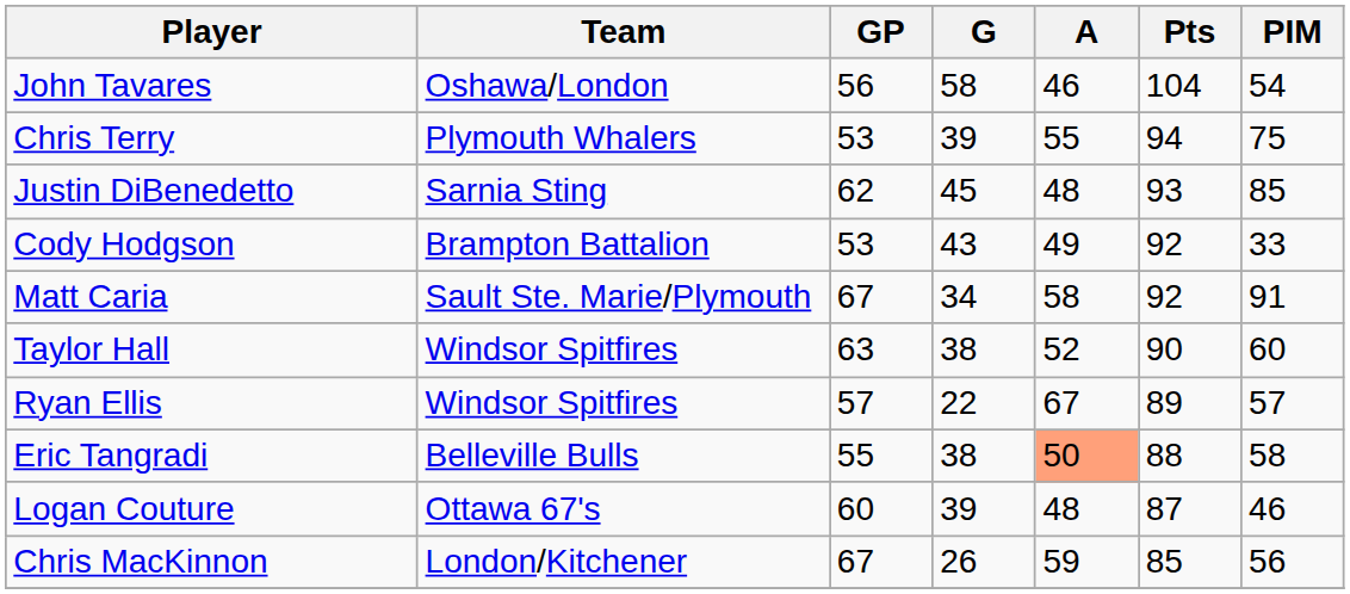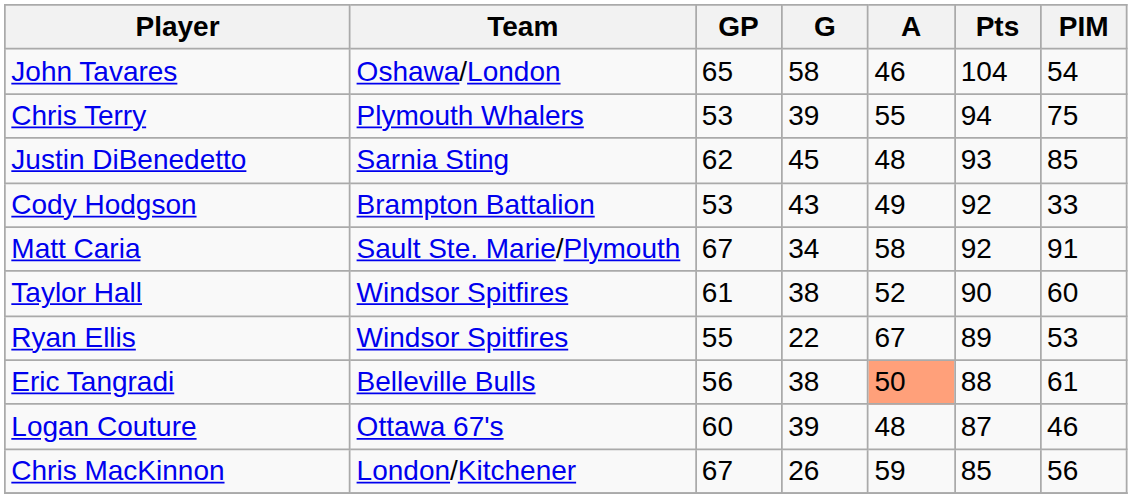 <table class="wikitable">
 <tr>
 <th bgcolor="#DDDDFF" width="30%">Player</th>
 <th bgcolor="#DDDDFF" width="30%">Team</th>
 <th bgcolor="#DDDDFF" width="7.5%">GP</th>
 <th bgcolor="#DDDDFF" width="7.5%">G</th>
 <th bgcolor="#DDDDFF" width="7.5%">A</th>
 <th bgcolor="#DDDDFF" width="7.5%">Pts</th>
 <th bgcolor="#DDDDFF" width="7.5%">PIM</th>
 </tr>
 <tr>
 <td><a href='#'>John Tavares</a></td>
 <td><a href='#'>Oshawa</a>/<a href='#'>London</a></td>
-<td>56</td>
+<td>65</td>
 <td>58</td>
 <td>46</td>
 <td>104</td>
 <td>54</td>
 </tr>
 <tr>
 <td><a href='#'>Chris Terry</a></td>
 <td><a href='#'>Plymouth Whalers</a></td>
 <td>53</td>
 <td>39</td>
 <td>55</td>
 <td>94</td>
 <td>75</td>
 </tr>
 <tr>
 <td><a href='#'>Justin DiBenedetto</a></td>
 <td><a href='#'>Sarnia Sting</a></td>
 <td>62</td>
 <td>45</td>
 <td>48</td>
 <td>93</td>
 <td>85</td>
 </tr>
 <tr>
 <td><a href='#'>Cody Hodgson</a></td>
 <td><a href='#'>Brampton Battalion</a></td>
 <td>53</td>
 <td>43</td>
 <td>49</td>
 <td>92</td>
 <td>33</td>
 </tr>
 <tr>
 <td><a href='#'>Matt Caria</a></td>
 <td><a href='#'>Sault Ste. Marie</a>/<a href='#'>Plymouth</a></td>
 <td>67</td>
 <td>34</td>
 <td>58</td>
 <td>92</td>
 <td>91</td>
 </tr>
 <tr>
 <td><a href='#'>Taylor Hall</a></td>
 <td><a href='#'>Windsor Spitfires</a></td>
-<td>63</td>
+<td>61</td>
 <td>38</td>
 <td>52</td>
 <td>90</td>
 <td>60</td>
 </tr>
 <tr>
 <td><a href='#'>Ryan Ellis</a></td>
 <td><a href='#'>Windsor Spitfires</a></td>
-<td>57</td>
+<td>55</td>
 <td>22</td>
 <td>67</td>
 <td>89</td>
-<td>57</td>
+<td>53</td>
 </tr>
 <tr>
 <td><a href='#'>Eric Tangradi</a></td>
 <td><a href='#'>Belleville Bulls</a></td>
-<td>55</td>
+<td>56</td>
 <td>38</td>
 <td style="background: lightsalmon;">50</td>
 <td>88</td>
-<td>58</td>
+<td>61</td>
 </tr>
 <tr>
 <td><a href='#'>Logan Couture</a></td>
 <td><a href='#'>Ottawa 67's</a></td>
 <td>60</td>
 <td>39</td>
 <td>48</td>
 <td>87</td>
 <td>46</td>
 </tr>
 <tr>
 <td><a href='#'>Chris MacKinnon</a></td>
 <td><a href='#'>London</a>/<a href='#'>Kitchener</a></td>
 <td>67</td>
 <td>26</td>
 <td>59</td>
 <td>85</td>
 <td>56</td>
 </tr>
 <tr>
 </tr>
 </table>
